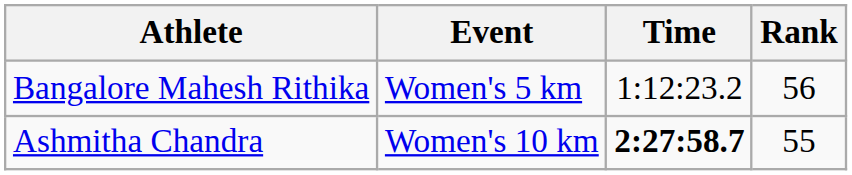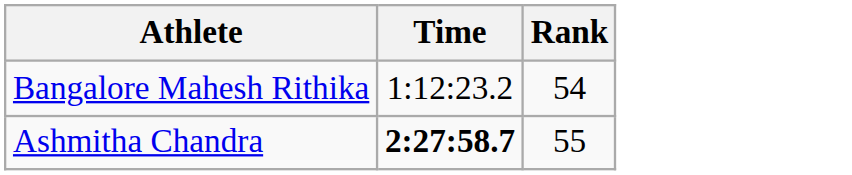 <table class="wikitable" style="text-align:center; font-size:90%;">
 <tr>
 <th>Athlete</th>
-<th>Event</th>
 <th>Time</th>
 <th>Rank</th>
 </tr>
 <tr>
 <td align=left><a href='#'>Bangalore Mahesh Rithika</a></td>
-<td align=left><a href='#'>Women's 5 km</a></td>
 <td>1:12:23.2</td>
-<td>56</td>
+<td>54</td>
 </tr>
 <tr>
 <td align=left><a href='#'>Ashmitha Chandra</a></td>
-<td align=left><a href='#'>Women's 10 km</a></td>
 <td><strong>2:27:58.7</strong></td>
 <td>55</td>
 </tr>
 </table>
